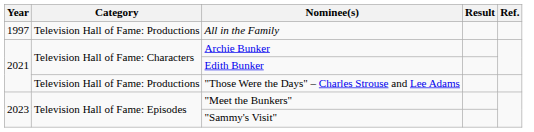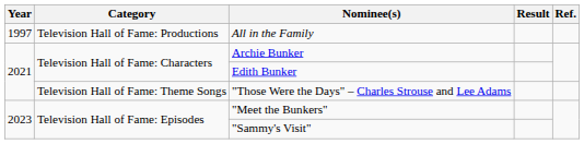 <table class="wikitable">
 <tr>
 <th>Year</th>
 <th>Category</th>
 <th>Nominee(s)</th>
 <th>Result</th>
 <th>Ref.</th>
 </tr>
 <tr>
 <td>1997</td>
 <td>Television Hall of Fame: Productions</td>
 <td><em>All in the Family</em></td>
 <td></td>
 <td align="center"></td>
 </tr>
 <tr>
 <td rowspan="3">2021</td>
 <td rowspan="2">Television Hall of Fame: Characters</td>
 <td><a href='#'>Archie Bunker</a></td>
 <td></td>
 <td align="center" rowspan="2"></td>
 </tr>
 <tr>
 <td><a href='#'>Edith Bunker</a></td>
 <td></td>
 </tr>
 <tr>
-<td>Television Hall of Fame: Productions</td>
+<td>Television Hall of Fame: Theme Songs</td>
 <td>"Those Were the Days" – <a href='#'>Charles Strouse</a> and <a href='#'>Lee Adams</a></td>
 <td></td>
 <td align="center"></td>
 </tr>
 <tr>
 <td rowspan="2">2023</td>
 <td rowspan="2">Television Hall of Fame: Episodes</td>
 <td>"Meet the Bunkers"</td>
 <td></td>
 <td align="center" rowspan="2"></td>
 </tr>
 <tr>
 <td>"Sammy's Visit"</td>
 <td></td>
 </tr>
 </table>
